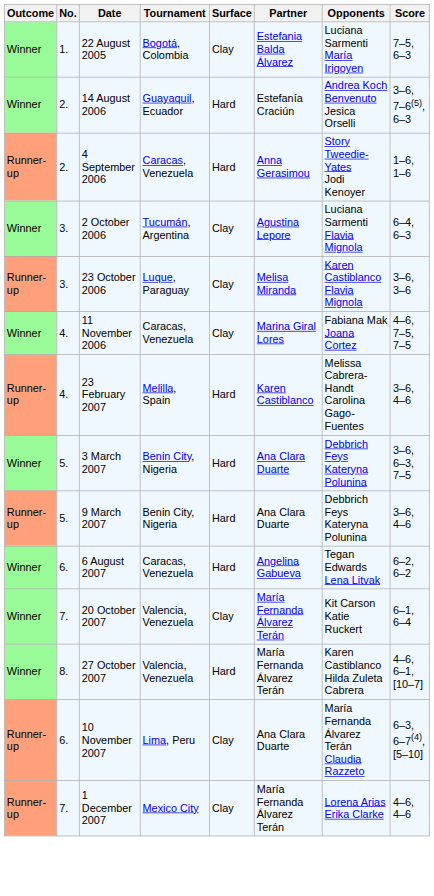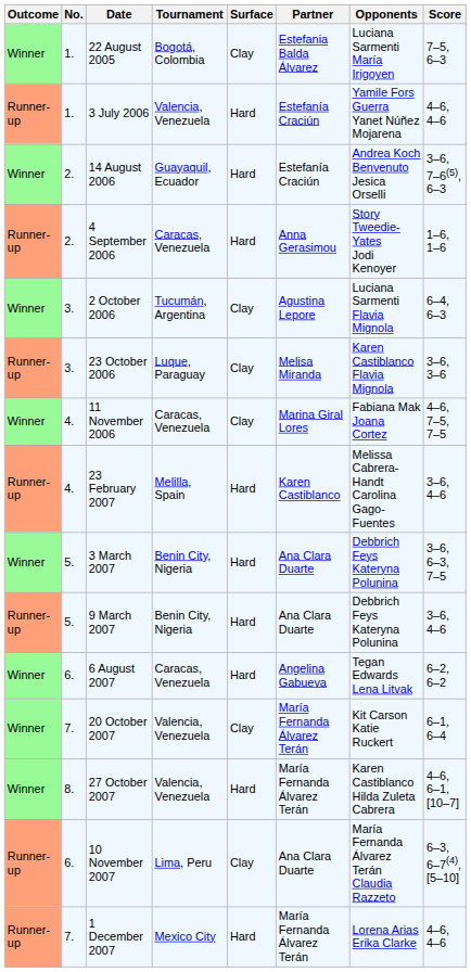 <table class="sortable wikitable" style=font-size:97%>
 <tr>
 <th>Outcome</th>
 <th>No.</th>
 <th>Date</th>
 <th>Tournament</th>
 <th>Surface</th>
 <th>Partner</th>
 <th>Opponents</th>
 <th class="unsortable">Score</th>
 </tr>
 <tr style="background:#f0f8ff;">
 <td style="background:#98fb98;">Winner</td>
 <td>1.</td>
 <td>22 August 2005</td>
 <td><a href='#'>Bogotá</a>, Colombia</td>
 <td>Clay</td>
 <td> <a href='#'>Estefania Balda Álvarez</a></td>
 <td> Luciana Sarmenti <br>  <a href='#'>María Irigoyen</a></td>
 <td>7–5, 6–3</td>
+</tr>
+<tr style="background:#f0f8ff;">
+<td style="background:#ffa07a;">Runner-up</td>
+<td>1.</td>
+<td>3 July 2006</td>
+<td><a href='#'>Valencia</a>, Venezuela</td>
+<td>Hard</td>
+<td> <a href='#'>Estefanía Craciún</a></td>
+<td> <a href='#'>Yamile Fors Guerra</a> <br>  Yanet Núñez Mojarena</td>
+<td>4–6, 4–6</td>
 </tr>
 <tr style="background:#f0f8ff;">
 <td style="background:#98fb98;">Winner</td>
 <td>2.</td>
 <td>14 August 2006</td>
 <td><a href='#'>Guayaquil</a>, Ecuador</td>
 <td>Hard</td>
 <td> Estefanía Craciún</td>
 <td> <a href='#'>Andrea Koch Benvenuto</a> <br>  Jesica Orselli</td>
 <td>3–6, 7–6<sup>(5)</sup>, 6–3</td>
 </tr>
 <tr style="background:#f0f8ff;">
 <td style="background:#ffa07a;">Runner-up</td>
 <td>2.</td>
 <td>4 September 2006</td>
 <td><a href='#'>Caracas</a>, Venezuela</td>
 <td>Hard</td>
 <td> <a href='#'>Anna Gerasimou</a></td>
 <td> <a href='#'>Story Tweedie-Yates</a> <br>  Jodi Kenoyer</td>
 <td>1–6, 1–6</td>
 </tr>
 <tr style="background:#f0f8ff;">
 <td bgcolor="98FB98">Winner</td>
 <td>3.</td>
 <td>2 October 2006</td>
 <td><a href='#'>Tucumán</a>, Argentina</td>
 <td>Clay</td>
 <td> <a href='#'>Agustina Lepore</a></td>
 <td> Luciana Sarmenti <br>  <a href='#'>Flavia Mignola</a></td>
 <td>6–4, 6–3</td>
 </tr>
 <tr style="background:#f0f8ff;">
 <td style="background:#ffa07a;">Runner-up</td>
 <td>3.</td>
 <td>23 October 2006</td>
 <td><a href='#'>Luque</a>, Paraguay</td>
 <td>Clay</td>
 <td> <a href='#'>Melisa Miranda</a></td>
 <td> <a href='#'>Karen Castiblanco</a> <br>  <a href='#'>Flavia Mignola</a></td>
 <td>3–6, 3–6</td>
 </tr>
 <tr style="background:#f0f8ff;">
 <td bgcolor="98FB98">Winner</td>
 <td>4.</td>
 <td>11 November 2006</td>
 <td>Caracas, Venezuela</td>
 <td>Clay</td>
 <td> <a href='#'>Marina Giral Lores</a></td>
 <td> Fabiana Mak <br>  <a href='#'>Joana Cortez</a></td>
 <td>4–6, 7–5, 7–5</td>
 </tr>
 <tr bgcolor="#f0f8ff">
 <td style="background:#ffa07a;">Runner-up</td>
 <td>4.</td>
 <td>23 February 2007</td>
 <td><a href='#'>Melilla</a>, Spain</td>
 <td>Hard</td>
 <td> <a href='#'>Karen Castiblanco</a></td>
 <td> Melissa Cabrera-Handt <br>  Carolina Gago-Fuentes</td>
 <td>3–6, 4–6</td>
 </tr>
 <tr style="background:#f0f8ff;">
 <td bgcolor="98FB98">Winner</td>
 <td>5.</td>
 <td>3 March 2007</td>
 <td><a href='#'>Benin City</a>, Nigeria</td>
 <td>Hard</td>
 <td> <a href='#'>Ana Clara Duarte</a></td>
 <td> <a href='#'>Debbrich Feys</a> <br>  <a href='#'>Kateryna Polunina</a></td>
 <td>3–6, 6–3, 7–5</td>
 </tr>
 <tr style="background:#f0f8ff;">
 <td bgcolor="FFA07A">Runner-up</td>
 <td>5.</td>
 <td>9 March 2007</td>
 <td>Benin City, Nigeria</td>
 <td>Hard</td>
 <td> Ana Clara Duarte</td>
 <td> Debbrich Feys <br>  Kateryna Polunina</td>
 <td>3–6, 4–6</td>
 </tr>
 <tr style="background:#f0f8ff;">
 <td style="background:#98fb98;">Winner</td>
 <td>6.</td>
 <td>6 August 2007</td>
 <td>Caracas, Venezuela</td>
 <td>Hard</td>
 <td> <a href='#'>Angelina Gabueva</a></td>
 <td> Tegan Edwards <br>  <a href='#'>Lena Litvak</a></td>
 <td>6–2, 6–2</td>
 </tr>
 <tr style="background:#f0f8ff;">
 <td style="background:#98fb98;">Winner</td>
 <td>7.</td>
 <td>20 October 2007</td>
 <td>Valencia, Venezuela</td>
 <td>Clay</td>
 <td> <a href='#'>María Fernanda Álvarez Terán</a></td>
 <td> Kit Carson <br>  Katie Ruckert</td>
 <td>6–1, 6–4</td>
 </tr>
 <tr style="background:#f0f8ff;">
 <td style="background:#98fb98;">Winner</td>
 <td>8.</td>
 <td>27 October 2007</td>
 <td>Valencia, Venezuela</td>
 <td>Hard</td>
 <td> María Fernanda Álvarez Terán</td>
 <td> Karen Castiblanco <br>  Hilda Zuleta Cabrera</td>
 <td>4–6, 6–1, [10–7]</td>
 </tr>
 <tr style="background:#f0f8ff;">
 <td bgcolor="FFA07A">Runner-up</td>
 <td>6.</td>
 <td>10 November 2007</td>
 <td><a href='#'>Lima</a>, Peru</td>
 <td>Clay</td>
 <td> Ana Clara Duarte</td>
 <td> María Fernanda Álvarez Terán <br>  <a href='#'>Claudia Razzeto</a></td>
 <td>6–3, 6–7<sup>(4)</sup>, [5–10]</td>
 </tr>
 <tr style="background:#f0f8ff;">
 <td style="background:#ffa07a;">Runner-up</td>
 <td>7.</td>
 <td>1 December 2007</td>
 <td><a href='#'>Mexico City</a></td>
-<td>Clay</td>
+<td>Hard</td>
 <td> María Fernanda Álvarez Terán</td>
 <td> <a href='#'>Lorena Arias</a> <br>  <a href='#'>Erika Clarke</a></td>
 <td>4–6, 4–6</td>
 </tr>
 </table>
